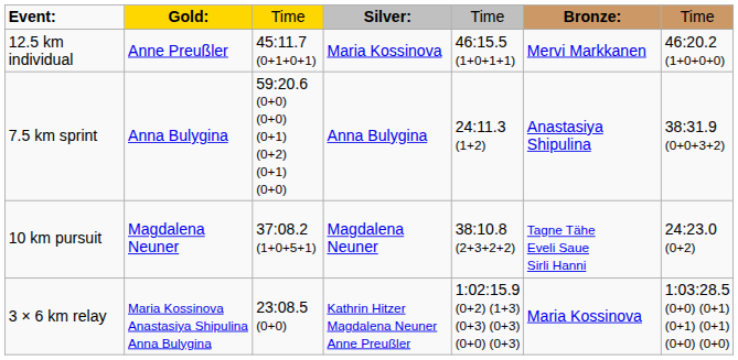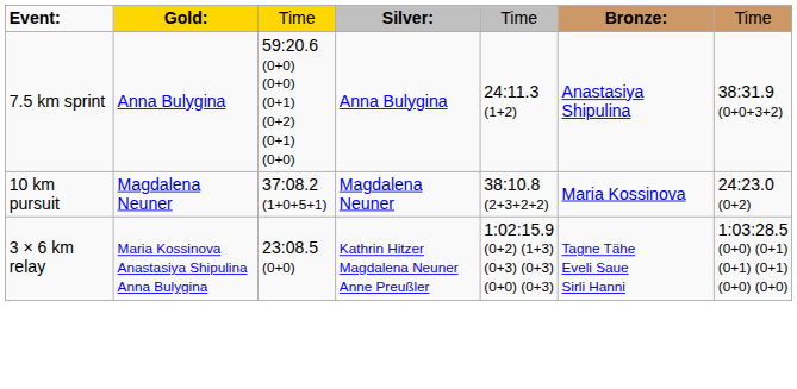 <table class="wikitable" width=85%>
 <tr>
 <td><strong>Event:</strong></td>
 <td style="text-align:center;background-color:gold;"><strong>Gold:</strong></td>
 <td style="text-align:center;background-color:gold;">Time</td>
 <td style="text-align:center;background-color:silver;"><strong>Silver:</strong></td>
 <td style="text-align:center;background-color:silver;">Time</td>
 <td style="text-align:center;background-color:#CC9966;"><strong>Bronze:</strong></td>
 <td style="text-align:center;background-color:#CC9966;">Time</td>
-</tr>
-<tr>
-<td>12.5 km individual<br><em></em></td>
-<td><a href='#'>Anne Preußler</a><br><small></small></td>
-<td>45:11.7<br><small>(0+1+0+1)</small></td>
-<td><a href='#'>Maria Kossinova</a><br><small></small></td>
-<td>46:15.5<br><small>(1+0+1+1)</small></td>
-<td><a href='#'>Mervi Markkanen</a><br><small></small></td>
-<td>46:20.2<br><small>(1+0+0+0)</small></td>
 </tr>
 <tr>
 <td>7.5 km sprint<br><em></em></td>
 <td><a href='#'>Anna Bulygina</a><br><small></small></td>
 <td>59:20.6<br><small>(0+0) (0+0)<br>(0+1) (0+2)<br>(0+1) (0+0) </small></td>
 <td><a href='#'>Anna Bulygina</a><br><small></small></td>
 <td>24:11.3<br><small>(1+2)</small></td>
 <td><a href='#'>Anastasiya Shipulina</a><br><small></small></td>
 <td>38:31.9<br><small>(0+0+3+2)</small></td>
 </tr>
 <tr>
 <td>10 km pursuit<br><em></em></td>
 <td><a href='#'>Magdalena Neuner</a><br><small></small></td>
 <td>37:08.2<br><small>(1+0+5+1)</small></td>
 <td><a href='#'>Magdalena Neuner</a><br><small></small></td>
 <td>38:10.8<br><small>(2+3+2+2)</small></td>
-<td>  <br><small> <a href='#'>Tagne Tähe</a> <br> <a href='#'>Eveli Saue</a> <br> <a href='#'>Sirli Hanni</a></small></td>
+<td><a href='#'>Maria Kossinova</a><br><small></small></td>
 <td>24:23.0<br><small>(0+2)</small></td>
 </tr>
 <tr>
 <td>3 × 6 km relay<br><em></em></td>
 <td>  <br><small><a href='#'>Maria Kossinova</a> <br> <a href='#'>Anastasiya Shipulina</a> <br> <a href='#'>Anna Bulygina</a></small></td>
 <td>23:08.5<br><small>(0+0)</small></td>
 <td>  <br><small><a href='#'>Kathrin Hitzer</a> <br> <a href='#'>Magdalena Neuner</a> <br> <a href='#'>Anne Preußler</a> </small></td>
 <td>1:02:15.9<br><small>(0+2) (1+3)<br>(0+3) (0+3)<br>(0+0) (0+3)  </small></td>
-<td><a href='#'>Maria Kossinova</a><br><small></small></td>
+<td>  <br><small> <a href='#'>Tagne Tähe</a> <br> <a href='#'>Eveli Saue</a> <br> <a href='#'>Sirli Hanni</a></small></td>
 <td>1:03:28.5 <br><small>(0+0) (0+1)<br>(0+1) (0+1)<br>(0+0) (0+0) </small></td>
 </tr>
 </table>
